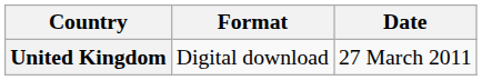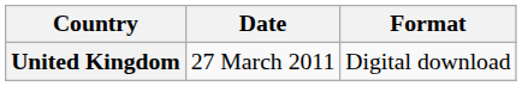 <table class="wikitable plainrowheaders">
 <tr>
 <th>Country</th>
+<th>Date</th>
 <th>Format</th>
-<th>Date</th>
 </tr>
 <tr>
 <th scope="row">United Kingdom</th>
+<td>27 March 2011</td>
 <td>Digital download</td>
-<td>27 March 2011</td>
 </tr>
 </table>
